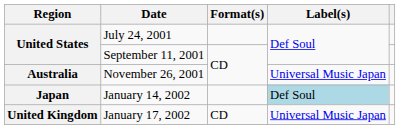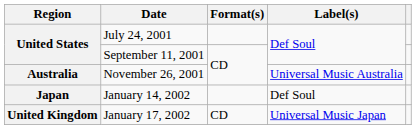 <table class="wikitable plainrowheaders">
 <tr>
 <th scope="col">Region</th>
 <th scope="col">Date</th>
 <th scope="col">Format(s)</th>
 <th scope="col">Label(s)</th>
 <th scope="col"></th>
 </tr>
 <tr>
 <th scope="row" rowspan="2">United States</th>
 <td>July 24, 2001</td>
 <td></td>
 <td rowspan="2"><a href='#'>Def Soul</a></td>
 <td></td>
 </tr>
 <tr>
 <td>September 11, 2001</td>
 <td rowspan="2">CD</td>
 <td></td>
 </tr>
 <tr>
 <th scope="row">Australia</th>
 <td>November 26, 2001</td>
-<td><a href='#'>Universal Music Japan</a></td>
+<td><a href='#'>Universal Music Australia</a></td>
 <td></td>
 </tr>
 <tr>
 <th scope="row">Japan</th>
 <td>January 14, 2002</td>
 <td></td>
-<td style="background: lightblue;">Def Soul</td>
+<td>Def Soul</td>
 <td></td>
 </tr>
 <tr>
 <th scope="row">United Kingdom</th>
 <td>January 17, 2002</td>
 <td>CD</td>
 <td><a href='#'>Universal Music Japan</a></td>
 <td></td>
 </tr>
 </table>
